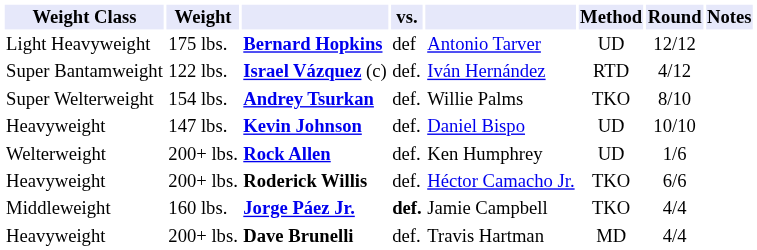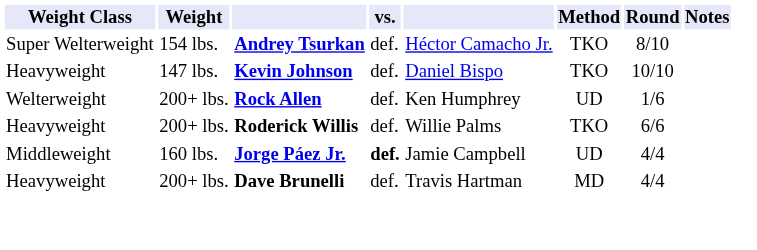 <table class="toccolours" style="font-size: 85%;">
 <tr>
 <th style="background:#e6e8fa; color:#000; text-align:center;">Weight Class</th>
 <th style="background:#e6e8fa; color:#000; text-align:center;">Weight</th>
 <th style="background:#e6e8fa; color:#000; text-align:center;"></th>
 <th style="background:#e6e8fa; color:#000; text-align:center;">vs.</th>
 <th style="background:#e6e8fa; color:#000; text-align:center;"></th>
 <th style="background:#e6e8fa; color:#000; text-align:center;">Method</th>
 <th style="background:#e6e8fa; color:#000; text-align:center;">Round</th>
 <th style="background:#e6e8fa; color:#000; text-align:center;">Notes</th>
 </tr>
 <tr>
-<td>Light Heavyweight</td>
-<td>175 lbs.</td>
-<td><strong><a href='#'>Bernard Hopkins</a></strong></td>
-<td>def</td>
-<td><a href='#'>Antonio Tarver</a></td>
-<td align=center>UD</td>
-<td align=center>12/12</td>
-<td></td>
-</tr>
-<tr>
-<td>Super Bantamweight</td>
-<td>122 lbs.</td>
-<td><strong><a href='#'>Israel Vázquez</a></strong> (c)</td>
-<td>def.</td>
-<td><a href='#'>Iván Hernández</a></td>
-<td align=center>RTD</td>
-<td align=center>4/12</td>
-<td></td>
-</tr>
-<tr>
 <td>Super Welterweight</td>
 <td>154 lbs.</td>
 <td><strong><a href='#'>Andrey Tsurkan</a></strong></td>
 <td>def.</td>
-<td>Willie Palms</td>
+<td><a href='#'>Héctor Camacho Jr.</a></td>
 <td align=center>TKO</td>
 <td align=center>8/10</td>
 </tr>
 <tr>
 <td>Heavyweight</td>
 <td>147 lbs.</td>
 <td><strong><a href='#'>Kevin Johnson</a></strong></td>
 <td>def.</td>
 <td><a href='#'>Daniel Bispo</a></td>
-<td align=center>UD</td>
+<td align=center>TKO</td>
 <td align=center>10/10</td>
 </tr>
 <tr>
 <td>Welterweight</td>
 <td>200+ lbs.</td>
 <td><strong><a href='#'>Rock Allen</a></strong></td>
 <td>def.</td>
 <td>Ken Humphrey</td>
 <td align=center>UD</td>
 <td align=center>1/6</td>
 </tr>
 <tr>
 <td>Heavyweight</td>
 <td>200+ lbs.</td>
 <td><strong>Roderick Willis</strong></td>
 <td>def.</td>
-<td><a href='#'>Héctor Camacho Jr.</a></td>
+<td>Willie Palms</td>
 <td align=center>TKO</td>
 <td align=center>6/6</td>
 </tr>
 <tr>
 <td>Middleweight</td>
 <td>160 lbs.</td>
 <td><strong><a href='#'>Jorge Páez Jr.</a></strong></td>
 <td><strong>def.</strong></td>
 <td>Jamie Campbell</td>
-<td align=center>TKO</td>
+<td align=center>UD</td>
 <td align=center>4/4</td>
 </tr>
 <tr>
 <td>Heavyweight</td>
 <td>200+ lbs.</td>
 <td><strong>Dave Brunelli</strong></td>
 <td>def.</td>
 <td>Travis Hartman</td>
 <td align=center>MD</td>
 <td align=center>4/4</td>
 </tr>
 </table>
